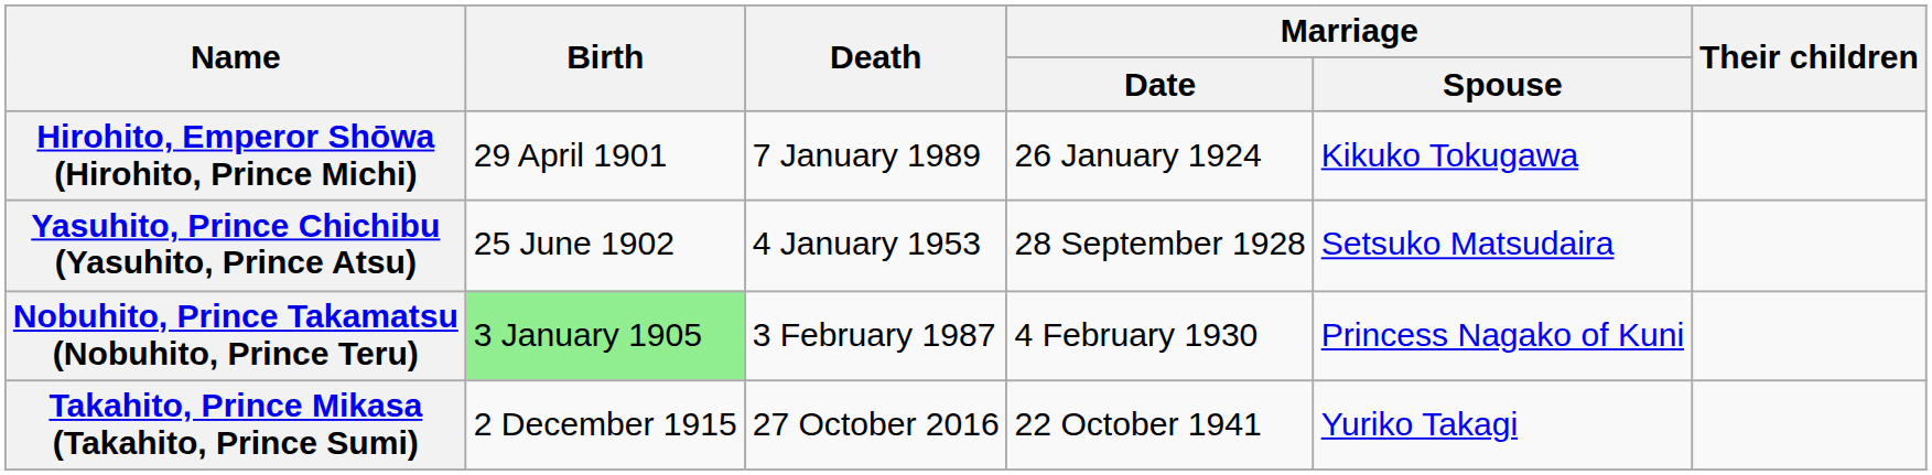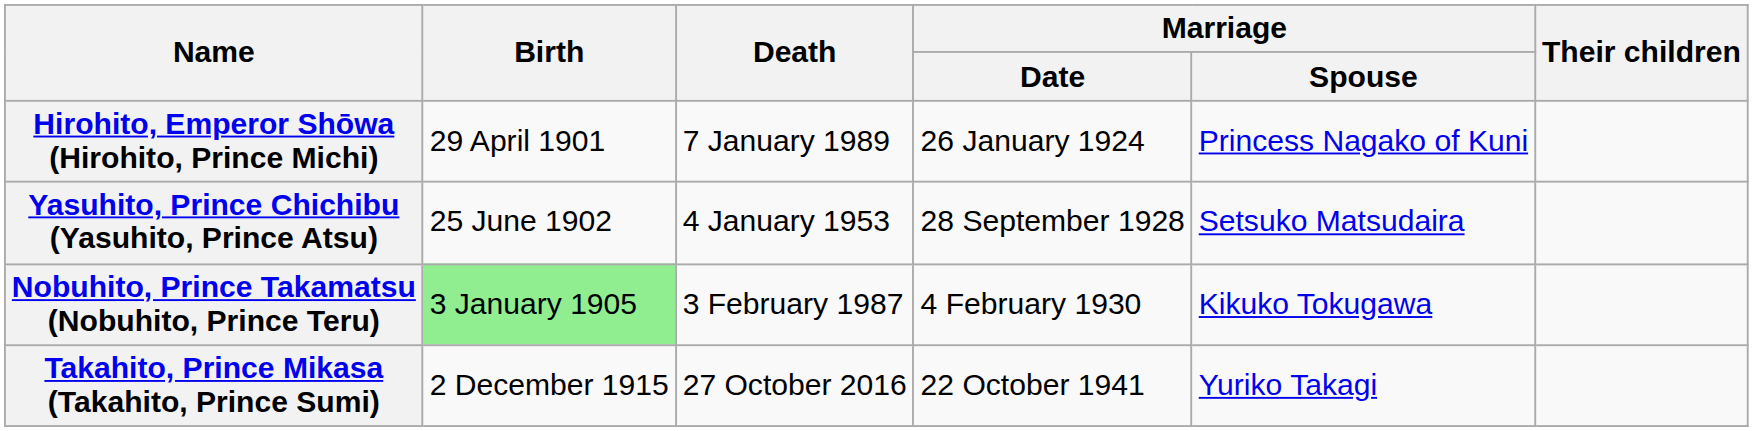 <table class="wikitable plainrowheaders">
 <tr>
 <th rowspan="2" scope="col">Name</th>
 <th rowspan="2" scope="col">Birth</th>
 <th rowspan="2" scope="col">Death</th>
 <th colspan="2" scope="col">Marriage</th>
 <th rowspan="2" scope="col">Their children</th>
 </tr>
 <tr>
 <th scope="col">Date</th>
 <th scope="col">Spouse</th>
 </tr>
 <tr>
 <th scope="row"><a href='#'>Hirohito, Emperor Shōwa</a><br>(Hirohito, Prince Michi)</th>
 <td>29 April 1901</td>
 <td>7 January 1989</td>
 <td>26 January 1924</td>
-<td><a href='#'>Kikuko Tokugawa</a></td>
+<td><a href='#'>Princess Nagako of Kuni</a></td>
 <td></td>
 </tr>
 <tr>
 <th scope="row"><a href='#'>Yasuhito, Prince Chichibu</a><br>(Yasuhito, Prince Atsu)</th>
 <td>25 June 1902</td>
 <td>4 January 1953</td>
 <td>28 September 1928</td>
 <td><a href='#'>Setsuko Matsudaira</a></td>
 <td></td>
 </tr>
 <tr>
 <th scope="row"><a href='#'>Nobuhito, Prince Takamatsu</a><br>(Nobuhito, Prince Teru)</th>
 <td style="background: lightgreen;">3 January 1905</td>
 <td>3 February 1987</td>
 <td>4 February 1930</td>
-<td><a href='#'>Princess Nagako of Kuni</a></td>
+<td><a href='#'>Kikuko Tokugawa</a></td>
 <td></td>
 </tr>
 <tr>
 <th scope="row"><a href='#'>Takahito, Prince Mikasa</a><br>(Takahito, Prince Sumi)</th>
 <td>2 December 1915</td>
 <td>27 October 2016</td>
 <td>22 October 1941</td>
 <td><a href='#'>Yuriko Takagi</a></td>
 <td></td>
 </tr>
 </table>
